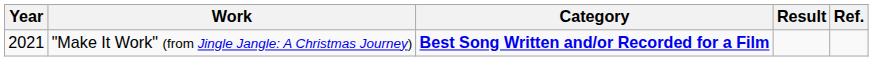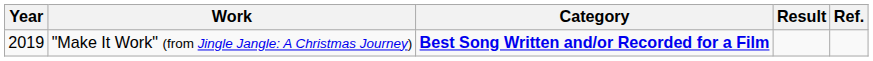 <table class="wikitable">
 <tr>
 <th>Year</th>
 <th>Work</th>
 <th>Category</th>
 <th>Result</th>
 <th>Ref.</th>
 </tr>
 <tr>
-<td rowspan="1">2021</td>
+<td rowspan="1">2019</td>
 <td rowspan="1">"Make It Work" <small>(from <em><a href='#'>Jingle Jangle: A Christmas Journey</a></em>)</small></td>
 <td rowspan="1"><strong><a href='#'>Best Song Written and/or Recorded for a Film</a></strong></td>
 <td></td>
 <td rowspan="1"></td>
 </tr>
 </table>
